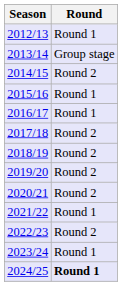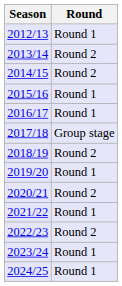 <table class="wikitable">
 <tr style="background:#f0f6fa;">
 <th><strong>Season</strong></th>
 <th><strong>Round</strong></th>
 </tr>
 <tr>
 <td style="background:#E6E6FA;"><a href='#'>2012/13</a></td>
 <td style="background:#E6E6FA;">Round 1</td>
 </tr>
 <tr>
 <td style="background:#E6E6FA;"><a href='#'>2013/14</a></td>
-<td style="background:#E6E6FA;">Group stage</td>
+<td style="background:#E6E6FA;">Round 2</td>
 </tr>
 <tr>
 <td style="background:#E6E6FA;"><a href='#'>2014/15</a></td>
 <td style="background:#E6E6FA;">Round 2</td>
 </tr>
 <tr>
 <td style="background:#E6E6FA;"><a href='#'>2015/16</a></td>
 <td style="background:#E6E6FA;">Round 1</td>
 </tr>
 <tr>
 <td style="background:#E6E6FA;"><a href='#'>2016/17</a></td>
 <td style="background:#E6E6FA;">Round 1</td>
 </tr>
 <tr>
 <td style="background:#E6E6FA;"><a href='#'>2017/18</a></td>
-<td style="background:#E6E6FA;">Round 2</td>
+<td style="background:#E6E6FA;">Group stage</td>
 </tr>
 <tr>
 <td style="background:#E6E6FA;"><a href='#'>2018/19</a></td>
 <td style="background:#E6E6FA;">Round 2</td>
 </tr>
 <tr>
 <td style="background:#E6E6FA;"><a href='#'>2019/20</a></td>
-<td style="background:#E6E6FA;">Round 2</td>
+<td style="background:#E6E6FA;">Round 1</td>
 </tr>
 <tr>
 <td style="background:#E6E6FA;"><a href='#'>2020/21</a></td>
 <td style="background:#E6E6FA;">Round 2</td>
 </tr>
 <tr>
 <td style="background:#E6E6FA;"><a href='#'>2021/22</a></td>
 <td style="background:#E6E6FA;">Round 1</td>
 </tr>
 <tr>
 <td style="background:#E6E6FA;"><a href='#'>2022/23</a></td>
 <td style="background:#E6E6FA;">Round 2</td>
 </tr>
 <tr>
 <td style="background:#E6E6FA;"><a href='#'>2023/24</a></td>
 <td style="background:#E6E6FA;">Round 1</td>
 </tr>
 <tr>
 <td style="background:#E6E6FA;"><a href='#'>2024/25</a></td>
-<td style="background:#E6E6FA;"><strong>Round 1</strong></td>
+<td style="background:#E6E6FA;">Round 1</td>
 </tr>
 </table>
